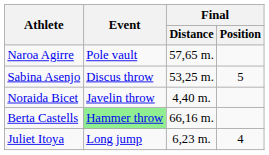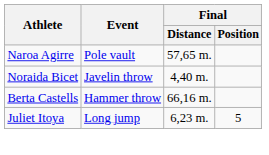 <table class=wikitable style="font-size:90%">
 <tr>
 <th rowspan="2">Athlete</th>
 <th rowspan="2">Event</th>
 <th colspan="2">Final</th>
 </tr>
 <tr style="font-size:95%">
 <th>Distance</th>
 <th>Position</th>
 </tr>
 <tr align=center>
 <td align=left><a href='#'>Naroa Agirre</a></td>
 <td align=left><a href='#'>Pole vault</a></td>
 <td>57,65 m.</td>
 <td></td>
 </tr>
 <tr align=center>
-<td align=left><a href='#'>Sabina Asenjo</a></td>
-<td align=left><a href='#'>Discus throw</a></td>
-<td>53,25 m.</td>
-<td>5</td>
-</tr>
-<tr align=center>
 <td align=left><a href='#'>Noraida Bicet</a></td>
 <td align=left><a href='#'>Javelin throw</a></td>
 <td>4,40 m.</td>
 <td></td>
 </tr>
 <tr align=center>
 <td align=left><a href='#'>Berta Castells</a></td>
-<td align=left style="background: lightgreen;"><a href='#'>Hammer throw</a></td>
+<td align=left><a href='#'>Hammer throw</a></td>
 <td>66,16 m.</td>
 <td></td>
 </tr>
 <tr align=center>
 <td align=left><a href='#'>Juliet Itoya</a></td>
 <td align=left><a href='#'>Long jump</a></td>
 <td>6,23 m.</td>
-<td>4</td>
+<td>5</td>
 </tr>
 </table>
